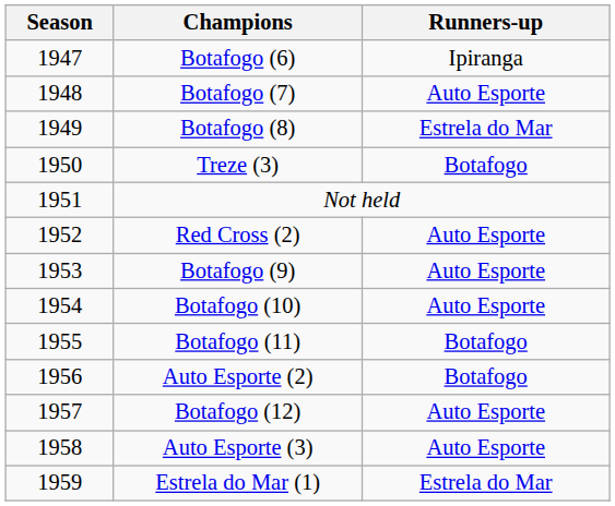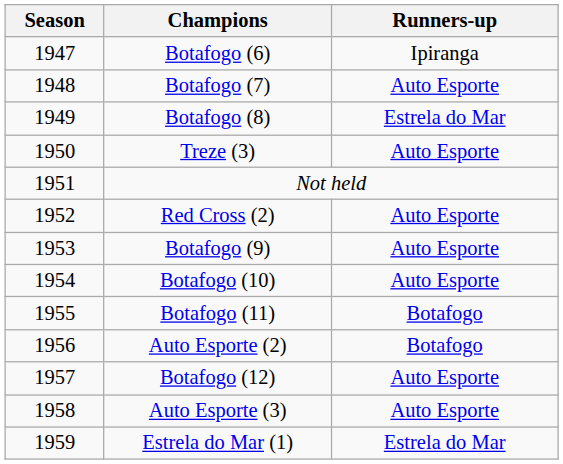 <table class="wikitable" style="text-align:center; margin-left:1em;">
 <tr>
 <th style="width:70px">Season</th>
 <th style="width:170px">Champions</th>
 <th style="width:170px">Runners-up</th>
 </tr>
 <tr>
 <td>1947</td>
 <td><a href='#'>Botafogo</a> (6)</td>
 <td>Ipiranga</td>
 </tr>
 <tr>
 <td>1948</td>
 <td><a href='#'>Botafogo</a> (7)</td>
 <td><a href='#'>Auto Esporte</a></td>
 </tr>
 <tr>
 <td>1949</td>
 <td><a href='#'>Botafogo</a> (8)</td>
 <td><a href='#'>Estrela do Mar</a></td>
 </tr>
 <tr>
 <td>1950</td>
 <td><a href='#'>Treze</a> (3)</td>
-<td><a href='#'>Botafogo</a></td>
+<td><a href='#'>Auto Esporte</a></td>
 </tr>
 <tr>
 <td>1951</td>
 <td colspan=2><em>Not held</em></td>
 </tr>
 <tr>
 <td>1952</td>
 <td><a href='#'>Red Cross</a> (2)</td>
 <td><a href='#'>Auto Esporte</a></td>
 </tr>
 <tr>
 <td>1953</td>
 <td><a href='#'>Botafogo</a> (9)</td>
 <td><a href='#'>Auto Esporte</a></td>
 </tr>
 <tr>
 <td>1954</td>
 <td><a href='#'>Botafogo</a> (10)</td>
 <td><a href='#'>Auto Esporte</a></td>
 </tr>
 <tr>
 <td>1955</td>
 <td><a href='#'>Botafogo</a> (11)</td>
 <td><a href='#'>Botafogo</a></td>
 </tr>
 <tr>
 <td>1956</td>
 <td><a href='#'>Auto Esporte</a> (2)</td>
 <td><a href='#'>Botafogo</a></td>
 </tr>
 <tr>
 <td>1957</td>
 <td><a href='#'>Botafogo</a> (12)</td>
 <td><a href='#'>Auto Esporte</a></td>
 </tr>
 <tr>
 <td>1958</td>
 <td><a href='#'>Auto Esporte</a> (3)</td>
 <td><a href='#'>Auto Esporte</a></td>
 </tr>
 <tr>
 <td>1959</td>
 <td><a href='#'>Estrela do Mar</a> (1)</td>
 <td><a href='#'>Estrela do Mar</a></td>
 </tr>
 </table>
